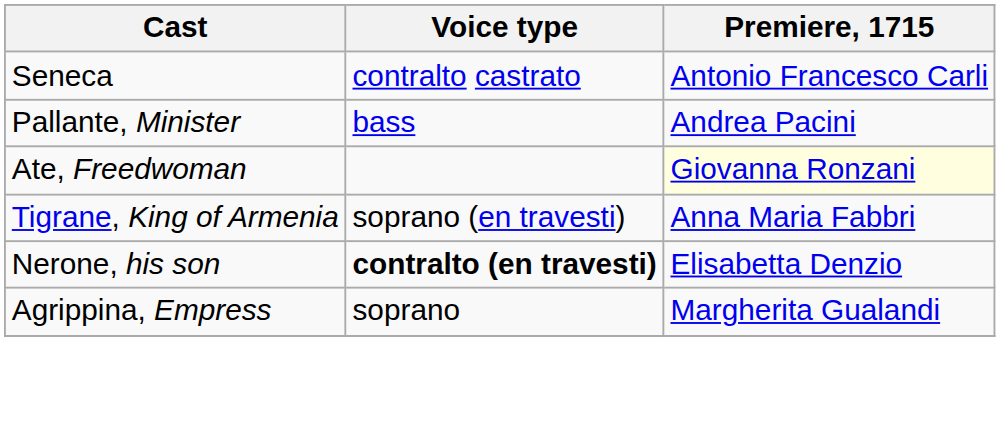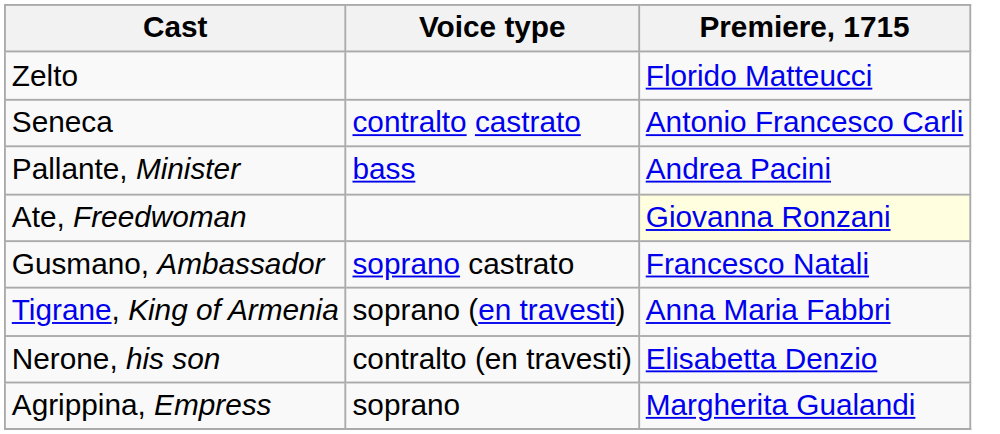 <table class="wikitable">
 <tr>
 <th>Cast</th>
 <th>Voice type</th>
 <th>Premiere, 1715</th>
+</tr>
+<tr>
+<td>Zelto</td>
+<td></td>
+<td><a href='#'>Florido Matteucci</a></td>
 </tr>
 <tr>
 <td>Seneca</td>
 <td><a href='#'>contralto</a> <a href='#'>castrato</a></td>
 <td><a href='#'>Antonio Francesco Carli</a></td>
 </tr>
 <tr>
 <td>Pallante, <em>Minister</em></td>
 <td><a href='#'>bass</a></td>
 <td><a href='#'>Andrea Pacini</a></td>
 </tr>
 <tr>
 <td>Ate, <em>Freedwoman</em></td>
 <td></td>
 <td style="background: lightyellow;"><a href='#'>Giovanna Ronzani</a></td>
 </tr>
 <tr>
+<td>Gusmano, <em>Ambassador</em></td>
+<td><a href='#'>soprano</a> castrato</td>
+<td><a href='#'>Francesco Natali</a></td>
+</tr>
+<tr>
 <td><a href='#'>Tigrane</a>, <em>King of Armenia</em></td>
 <td>soprano (<a href='#'>en travesti</a>)</td>
 <td><a href='#'>Anna Maria Fabbri</a></td>
 </tr>
 <tr>
 <td>Nerone, <em>his son</em></td>
-<td><strong>contralto (en travesti)</strong></td>
+<td>contralto (en travesti)</td>
 <td><a href='#'>Elisabetta Denzio</a></td>
 </tr>
 <tr>
 <td>Agrippina, <em>Empress</em></td>
 <td>soprano</td>
 <td><a href='#'>Margherita Gualandi</a></td>
 </tr>
 <tr>
 </tr>
 </table>
